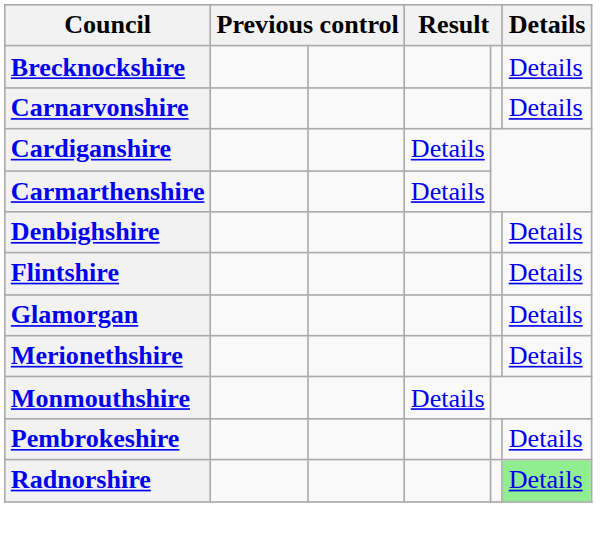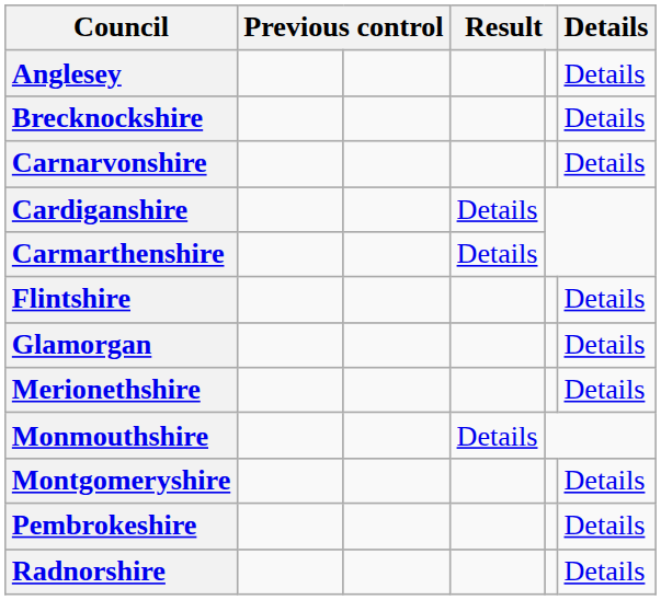 <table class="wikitable">
 <tr>
 <th scope="col">Council</th>
 <th colspan=2>Previous control</th>
 <th colspan=2>Result</th>
 <th scope="col" class="unsortable">Details</th>
+</tr>
+<tr>
+<th scope="row" style="text-align: left;"><a href='#'>Anglesey</a></th>
+<td></td>
+<td></td>
+<td></td>
+<td></td>
+<td><a href='#'>Details</a></td>
 </tr>
 <tr>
 <th scope="row" style="text-align: left;"><a href='#'>Brecknockshire</a></th>
 <td></td>
 <td></td>
 <td></td>
 <td></td>
 <td><a href='#'>Details</a></td>
 </tr>
 <tr>
 <th scope="row" style="text-align: left;"><a href='#'>Carnarvonshire</a></th>
 <td></td>
 <td></td>
 <td></td>
 <td></td>
 <td><a href='#'>Details</a></td>
 </tr>
 <tr>
 <th scope="row" style="text-align: left;"><a href='#'>Cardiganshire</a></th>
 <td></td>
 <td></td>
 <td><a href='#'>Details</a></td>
 </tr>
 <tr>
 <th scope="row" style="text-align: left;"><a href='#'>Carmarthenshire</a></th>
-<td></td>
-<td></td>
-<td><a href='#'>Details</a></td>
-</tr>
-<tr>
-<th scope="row" style="text-align: left;"><a href='#'>Denbighshire</a></th>
-<td></td>
-<td></td>
 <td></td>
 <td></td>
 <td><a href='#'>Details</a></td>
 </tr>
 <tr>
 <th scope="row" style="text-align: left;"><a href='#'>Flintshire</a></th>
 <td></td>
 <td></td>
 <td></td>
 <td></td>
 <td><a href='#'>Details</a></td>
 </tr>
 <tr>
 <th scope="row" style="text-align: left;"><a href='#'>Glamorgan</a></th>
 <td></td>
 <td></td>
 <td></td>
 <td></td>
 <td><a href='#'>Details</a></td>
 </tr>
 <tr>
 <th scope="row" style="text-align: left;"><a href='#'>Merionethshire</a></th>
 <td></td>
 <td></td>
 <td></td>
 <td></td>
 <td><a href='#'>Details</a></td>
 </tr>
 <tr>
 <th scope="row" style="text-align: left;"><a href='#'>Monmouthshire</a></th>
 <td></td>
 <td></td>
 <td><a href='#'>Details</a></td>
 </tr>
 <tr>
+<th scope="row" style="text-align: left;"><a href='#'>Montgomeryshire</a></th>
+<td></td>
+<td></td>
+<td></td>
+<td></td>
+<td><a href='#'>Details</a></td>
+</tr>
+<tr>
 <th scope="row" style="text-align: left;"><a href='#'>Pembrokeshire</a></th>
 <td></td>
 <td></td>
 <td></td>
 <td></td>
 <td><a href='#'>Details</a></td>
 </tr>
 <tr>
 <th scope="row" style="text-align: left;"><a href='#'>Radnorshire</a></th>
 <td></td>
 <td></td>
 <td></td>
 <td></td>
-<td style="background: lightgreen;"><a href='#'>Details</a></td>
+<td><a href='#'>Details</a></td>
 </tr>
 </table>
